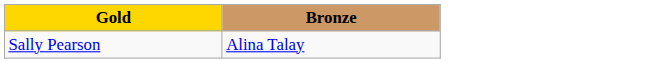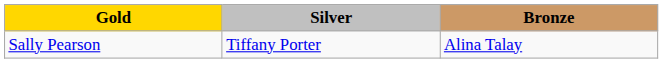 <table class="wikitable" style="text-align:left">
 <tr align="center">
 <td width=200 bgcolor=gold><strong>Gold</strong></td>
+<td width=200 bgcolor=silver><strong>Silver</strong></td>
 <td width=200 bgcolor=CC9966><strong>Bronze</strong></td>
 </tr>
 <tr>
 <td><a href='#'>Sally Pearson</a> <br><em></em></td>
+<td><a href='#'>Tiffany Porter</a> <br><em></em></td>
 <td><a href='#'>Alina Talay</a> <br><em></em></td>
 </tr>
 </table>
